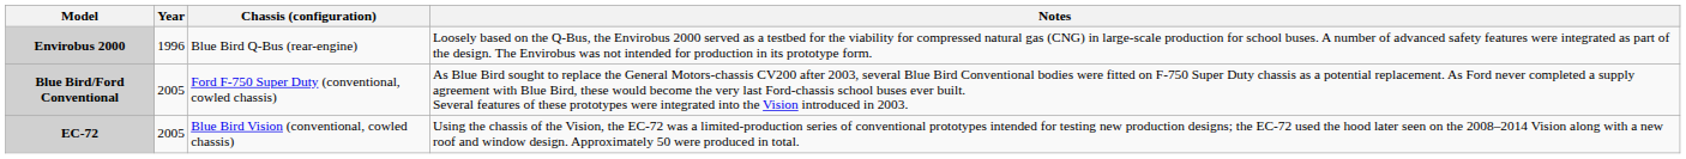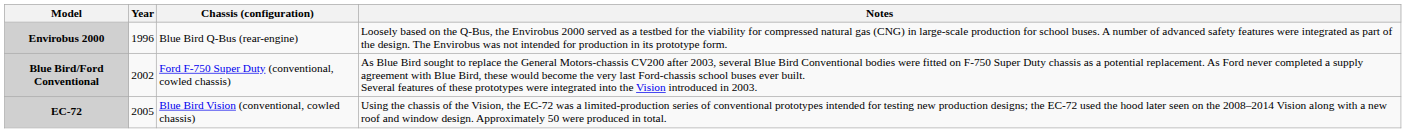 <table class="wikitable">
 <tr style="background:#d0d0d0;">
 <th>Model</th>
 <th>Year</th>
 <th>Chassis (configuration)</th>
 <th>Notes</th>
 </tr>
 <tr>
 <th style="background:#d0d0d0;">Envirobus 2000</th>
 <td>1996</td>
 <td>Blue Bird Q-Bus (rear-engine)</td>
 <td>Loosely based on the Q-Bus, the Envirobus 2000 served as a testbed for the viability for compressed natural gas (CNG) in large-scale production for school buses. A number of advanced safety features were integrated as part of the design. The Envirobus was not intended for production in its prototype form.</td>
 </tr>
 <tr>
 <th style="background:#d0d0d0;">Blue Bird/Ford Conventional</th>
-<td>2005</td>
+<td>2002</td>
 <td><a href='#'>Ford F-750 Super Duty</a> (conventional, cowled chassis)</td>
 <td>As Blue Bird sought to replace the General Motors-chassis CV200 after 2003, several Blue Bird Conventional bodies were fitted on F-750 Super Duty chassis as a potential replacement. As Ford never completed a supply agreement with Blue Bird, these would become the very last Ford-chassis school buses ever built.<br>Several features of these prototypes were integrated into the <a href='#'>Vision</a> introduced in 2003.</td>
 </tr>
 <tr>
 <th style="background:#d0d0d0;">EC-72</th>
 <td>2005</td>
 <td><a href='#'>Blue Bird Vision</a> (conventional, cowled chassis)</td>
 <td>Using the chassis of the Vision, the EC-72 was a limited-production series of conventional prototypes intended for testing new production designs; the EC-72 used the hood later seen on the 2008–2014 Vision along with a new roof and window design. Approximately 50 were produced in total.</td>
 </tr>
 </table>
